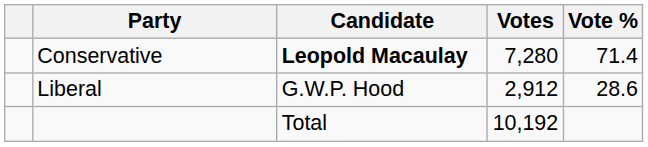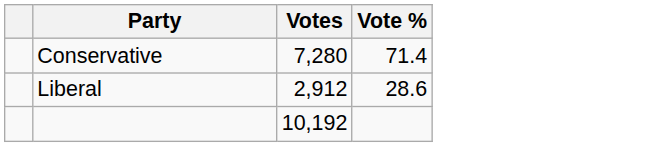 <table class="wikitable">
 <tr>
 <th></th>
 <th scope="col" style="width:175px;">Party</th>
-<th scope="col" style="width:150px;">Candidate</th>
 <th>Votes</th>
 <th>Vote %</th>
 </tr>
 <tr>
 <td>   </td>
 <td>Conservative</td>
-<td><strong>Leopold Macaulay</strong></td>
 <td align=right>7,280</td>
 <td align=right>71.4</td>
 </tr>
 <tr>
 <td>   </td>
 <td>Liberal</td>
-<td>G.W.P. Hood</td>
 <td align=right>2,912</td>
 <td align=right>28.6</td>
 </tr>
 <tr>
 <td></td>
 <td></td>
-<td>Total</td>
 <td align=right>10,192</td>
 <td></td>
 </tr>
 </table>
